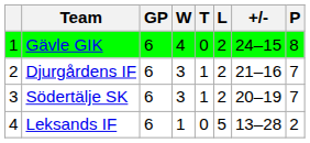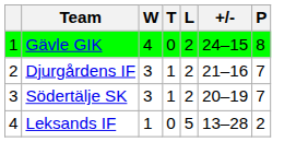 <table class="wikitable">
 <tr>
 <th></th>
 <th>Team</th>
-<th>GP</th>
 <th>W</th>
 <th>T</th>
 <th>L</th>
 <th>+/-</th>
 <th>P</th>
 </tr>
 <tr style="background:#00FF00">
 <td>1</td>
 <td><a href='#'>Gävle GIK</a></td>
-<td>6</td>
 <td>4</td>
 <td>0</td>
 <td>2</td>
 <td>24–15</td>
 <td>8</td>
 </tr>
 <tr style="background:#FFFFFF">
 <td>2</td>
 <td><a href='#'>Djurgårdens IF</a></td>
-<td>6</td>
 <td>3</td>
 <td>1</td>
 <td>2</td>
 <td>21–16</td>
 <td>7</td>
 </tr>
 <tr style="background:#FFFFFF">
 <td>3</td>
 <td><a href='#'>Södertälje SK</a></td>
-<td>6</td>
 <td>3</td>
 <td>1</td>
 <td>2</td>
 <td>20–19</td>
 <td>7</td>
 </tr>
 <tr style="background:#FFFFFF">
 <td>4</td>
 <td><a href='#'>Leksands IF</a></td>
-<td>6</td>
 <td>1</td>
 <td>0</td>
 <td>5</td>
 <td>13–28</td>
 <td>2</td>
 </tr>
 </table>
